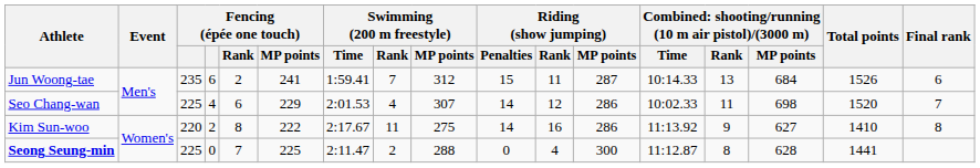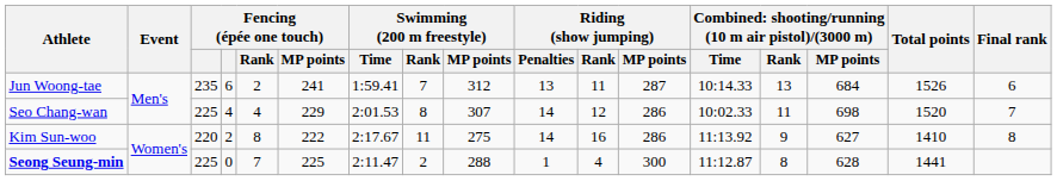 <table class="wikitable" style="font-size:90%">
 <tr>
 <th rowspan="2">Athlete</th>
 <th rowspan="2">Event</th>
 <th colspan=4>Fencing<br><span>(épée one touch)</span></th>
 <th colspan=3>Swimming<br><span>(200 m freestyle)</span></th>
 <th colspan=3>Riding<br><span>(show jumping)</span></th>
 <th colspan=3>Combined: shooting/running<br><span>(10 m air pistol)/(3000 m)</span></th>
 <th rowspan=2>Total points</th>
 <th rowspan=2>Final rank</th>
 </tr>
 <tr style="font-size:95%">
 <th></th>
 <th></th>
 <th>Rank</th>
 <th>MP points</th>
 <th>Time</th>
 <th>Rank</th>
 <th>MP points</th>
 <th>Penalties</th>
 <th>Rank</th>
 <th>MP points</th>
 <th>Time</th>
 <th>Rank</th>
 <th>MP points</th>
 </tr>
 <tr align=center>
 <td align=left><a href='#'>Jun Woong-tae</a></td>
 <td align=left rowspan=2><a href='#'>Men's</a></td>
 <td>235</td>
 <td>6</td>
 <td>2</td>
 <td>241</td>
 <td>1:59.41</td>
 <td>7</td>
 <td>312</td>
-<td>15</td>
+<td>13</td>
 <td>11</td>
 <td>287</td>
 <td>10:14.33</td>
 <td>13</td>
 <td>684</td>
 <td>1526</td>
 <td>6</td>
 </tr>
 <tr align=center>
 <td align=left><a href='#'>Seo Chang-wan</a></td>
 <td>225</td>
 <td>4</td>
-<td>6</td>
+<td>4</td>
 <td>229</td>
 <td>2:01.53</td>
-<td>4</td>
+<td>8</td>
 <td>307</td>
 <td>14</td>
 <td>12</td>
 <td>286</td>
 <td>10:02.33</td>
 <td>11</td>
 <td>698</td>
 <td>1520</td>
 <td>7</td>
 </tr>
 <tr align=center>
 <td align=left><a href='#'>Kim Sun-woo</a></td>
 <td align=left rowspan=2><a href='#'>Women's</a></td>
 <td>220</td>
 <td>2</td>
 <td>8</td>
 <td>222</td>
 <td>2:17.67</td>
 <td>11</td>
 <td>275</td>
 <td>14</td>
 <td>16</td>
 <td>286</td>
 <td>11:13.92</td>
 <td>9</td>
 <td>627</td>
 <td>1410</td>
 <td>8</td>
 </tr>
 <tr align=center>
 <td align=left><strong><a href='#'>Seong Seung-min</a></strong></td>
 <td>225</td>
 <td>0</td>
 <td>7</td>
 <td>225</td>
 <td>2:11.47</td>
 <td>2</td>
 <td>288</td>
-<td>0</td>
+<td>1</td>
 <td>4</td>
 <td>300</td>
 <td>11:12.87</td>
 <td>8</td>
 <td>628</td>
 <td>1441</td>
 <td></td>
 </tr>
 </table>
